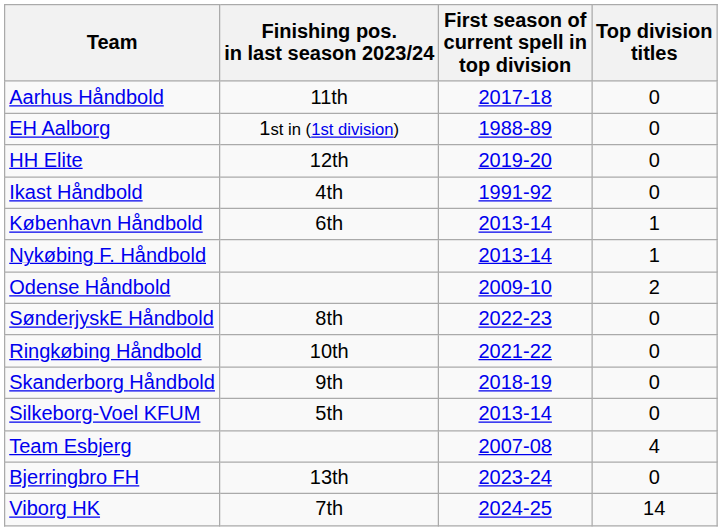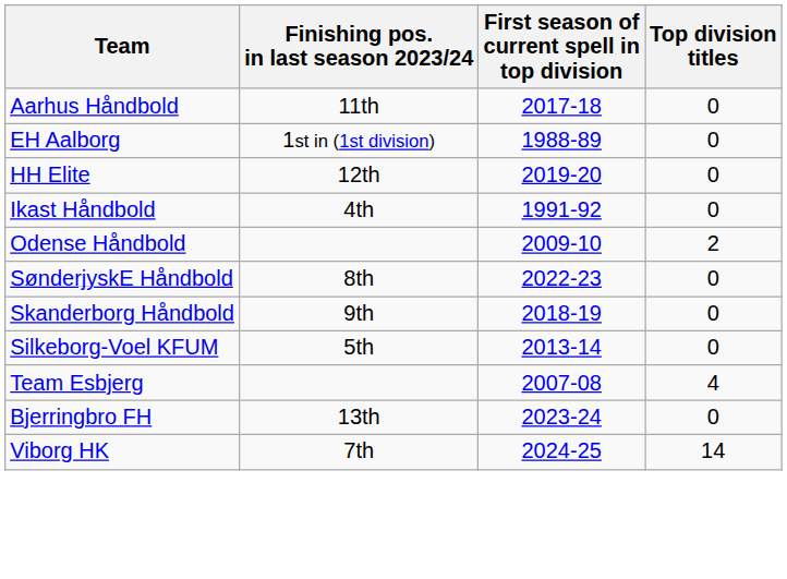 <table class="wikitable sortable" style="text-align:center;">
 <tr>
 <th>Team</th>
 <th>Finishing pos.<br>in last season 2023/24</th>
 <th>First season of<br>current spell in<br>top division</th>
 <th>Top division<br>titles</th>
 </tr>
 <tr>
 <td style="text-align:left;"><a href='#'>Aarhus Håndbold</a></td>
 <td>11th</td>
 <td><a href='#'>2017-18</a></td>
 <td>0</td>
 </tr>
 <tr>
 <td style="text-align:left;"><a href='#'>EH Aalborg</a></td>
 <td>1<small>st in (<a href='#'>1st division</a>)</small> </td>
 <td><a href='#'>1988-89</a></td>
 <td>0</td>
 </tr>
 <tr>
 <td style="text-align:left;"><a href='#'>HH Elite</a></td>
 <td>12th</td>
 <td><a href='#'>2019-20</a></td>
 <td>0</td>
 </tr>
 <tr>
 <td style="text-align:left;"><a href='#'>Ikast Håndbold</a></td>
 <td>4th</td>
 <td><a href='#'>1991-92</a></td>
 <td>0</td>
 </tr>
 <tr>
-<td style="text-align:left;"><a href='#'>København Håndbold</a></td>
-<td>6th</td>
-<td><a href='#'>2013-14</a></td>
-<td>1</td>
-</tr>
-<tr>
-<td style="text-align:left;"><a href='#'>Nykøbing F. Håndbold</a></td>
-<td></td>
-<td><a href='#'>2013-14</a></td>
-<td>1</td>
-</tr>
-<tr>
 <td style="text-align:left;"><a href='#'>Odense Håndbold</a></td>
 <td></td>
 <td><a href='#'>2009-10</a></td>
 <td>2</td>
 </tr>
 <tr>
 <td style="text-align:left;"><a href='#'>SønderjyskE Håndbold</a></td>
 <td>8th</td>
 <td><a href='#'>2022-23</a></td>
-<td>0</td>
-</tr>
-<tr>
-<td style="text-align:left;"><a href='#'>Ringkøbing Håndbold</a></td>
-<td>10th</td>
-<td><a href='#'>2021-22</a></td>
 <td>0</td>
 </tr>
 <tr>
 <td style="text-align:left;"><a href='#'>Skanderborg Håndbold</a></td>
 <td>9th</td>
 <td><a href='#'>2018-19</a></td>
 <td>0</td>
 </tr>
 <tr>
 <td style="text-align:left;"><a href='#'>Silkeborg-Voel KFUM</a></td>
 <td>5th</td>
 <td><a href='#'>2013-14</a></td>
 <td>0</td>
 </tr>
 <tr>
 <td style="text-align:left;"><a href='#'>Team Esbjerg</a></td>
 <td></td>
 <td><a href='#'>2007-08</a></td>
 <td>4</td>
 </tr>
 <tr>
 <td style="text-align:left;"><a href='#'>Bjerringbro FH</a></td>
 <td>13th</td>
 <td><a href='#'>2023-24</a></td>
 <td>0</td>
 </tr>
 <tr>
 <td style="text-align:left;"><a href='#'>Viborg HK</a></td>
 <td>7th</td>
 <td><a href='#'>2024-25</a></td>
 <td>14</td>
 </tr>
 </table>
